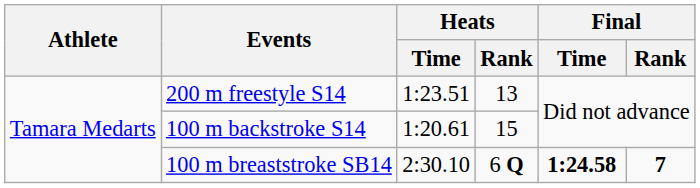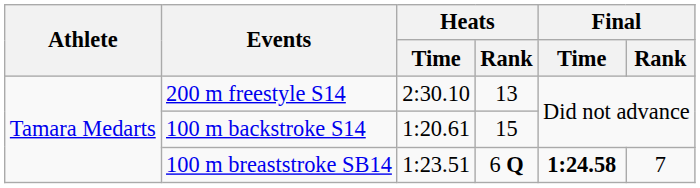 <table class=wikitable>
 <tr>
 <th rowspan="2">Athlete</th>
 <th rowspan="2">Events</th>
 <th colspan="2">Heats</th>
 <th colspan="2">Final</th>
 </tr>
 <tr>
 <th>Time</th>
 <th>Rank</th>
 <th>Time</th>
 <th>Rank</th>
 </tr>
 <tr>
 <td rowspan="3"><a href='#'>Tamara Medarts</a></td>
 <td><a href='#'>200 m freestyle S14</a></td>
-<td align="center">1:23.51</td>
+<td align="center">2:30.10</td>
 <td align="center">13</td>
 <td align="center" rowspan=2 colspan=2>Did not advance</td>
 </tr>
 <tr>
 <td><a href='#'>100 m backstroke S14</a></td>
 <td align="center">1:20.61</td>
 <td align="center">15</td>
 </tr>
 <tr>
 <td><a href='#'>100 m breaststroke SB14</a></td>
-<td align="center">2:30.10</td>
+<td align="center">1:23.51</td>
 <td align="center">6 <strong>Q</strong></td>
 <td align="center"><strong>1:24.58</strong></td>
-<td align="center"><strong>7</strong></td>
+<td align="center">7</td>
 </tr>
 </table>
